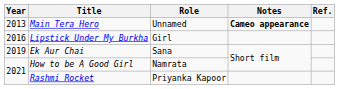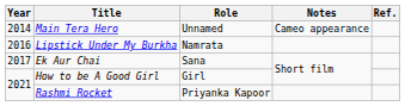 <table class="wikitable sortable">
 <tr>
 <th>Year</th>
 <th>Title</th>
 <th>Role</th>
 <th class="unsortable">Notes</th>
 <th class="unsortable">Ref.</th>
 </tr>
 <tr>
-<td>2013</td>
+<td>2014</td>
 <td><em><a href='#'>Main Tera Hero</a></em></td>
 <td>Unnamed</td>
-<td><strong>Cameo appearance</strong></td>
+<td>Cameo appearance</td>
 <td></td>
 </tr>
 <tr>
 <td>2016</td>
 <td><em><a href='#'>Lipstick Under My Burkha</a></em></td>
-<td>Girl</td>
+<td>Namrata</td>
 <td></td>
 <td></td>
 </tr>
 <tr>
-<td>2019</td>
+<td>2017</td>
 <td><em>Ek Aur Chai</em></td>
 <td>Sana</td>
 <td rowspan="2">Short film</td>
 <td></td>
 </tr>
 <tr>
 <td rowspan="2">2021</td>
 <td><em>How to be A Good Girl</em></td>
-<td>Namrata</td>
+<td>Girl</td>
 <td></td>
 </tr>
 <tr>
 <td><em><a href='#'>Rashmi Rocket</a></em></td>
 <td>Priyanka Kapoor</td>
 <td></td>
 <td></td>
 </tr>
 </table>
